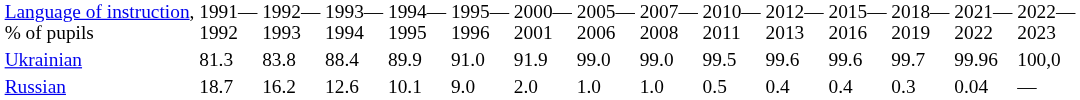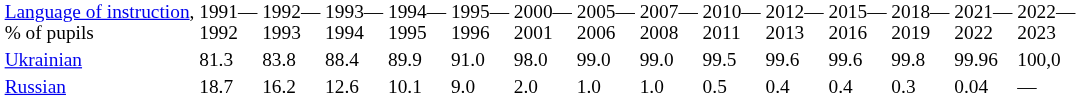 <table class="standard">
 <tr>
 <td><a href='#'>Language of instruction</a>, <br>% of pupils</td>
 <td>1991—<br>1992</td>
 <td>1992—<br>1993</td>
 <td>1993—<br>1994</td>
 <td>1994—<br>1995</td>
 <td>1995—<br>1996</td>
 <td>2000—<br>2001</td>
 <td>2005—<br>2006</td>
 <td>2007—<br>2008</td>
 <td>2010—<br>2011</td>
 <td>2012—<br>2013</td>
 <td>2015—<br>2016</td>
 <td>2018—<br>2019</td>
 <td>2021—<br>2022</td>
 <td>2022—<br>2023</td>
 </tr>
 <tr>
 <td><a href='#'>Ukrainian</a></td>
 <td>81.3</td>
 <td>83.8</td>
 <td>88.4</td>
 <td>89.9</td>
 <td>91.0</td>
-<td>91.9</td>
+<td>98.0</td>
 <td>99.0</td>
 <td>99.0</td>
 <td>99.5</td>
 <td>99.6</td>
 <td>99.6</td>
-<td>99.7</td>
+<td>99.8</td>
 <td>99.96</td>
 <td>100,0</td>
 </tr>
 <tr>
 <td><a href='#'>Russian</a></td>
 <td>18.7</td>
 <td>16.2</td>
 <td>12.6</td>
 <td>10.1</td>
 <td>9.0</td>
 <td>2.0</td>
 <td>1.0</td>
 <td>1.0</td>
 <td>0.5</td>
 <td>0.4</td>
 <td>0.4</td>
 <td>0.3</td>
 <td>0.04</td>
 <td>—</td>
 </tr>
 <tr>
 </tr>
 </table>
